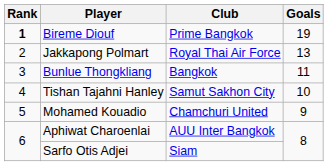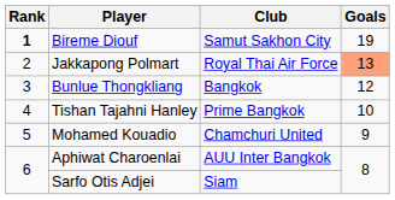 <table class="wikitable" style="text-align:center">
 <tr>
 <th>Rank</th>
 <th>Player</th>
 <th>Club</th>
 <th>Goals</th>
 </tr>
 <tr>
 <td><strong>1</strong></td>
 <td align="left"> <a href='#'>Bireme Diouf</a></td>
-<td align="left"><a href='#'>Prime Bangkok</a></td>
+<td align="left"><a href='#'>Samut Sakhon City</a></td>
 <td>19</td>
 </tr>
 <tr>
 <td>2</td>
 <td align="left"> Jakkapong Polmart</td>
 <td align="left"><a href='#'>Royal Thai Air Force</a></td>
-<td>13</td>
+<td style="background: lightsalmon;">13</td>
 </tr>
 <tr>
 <td>3</td>
 <td align="left"> <a href='#'>Bunlue Thongkliang</a></td>
 <td align="left"><a href='#'>Bangkok</a></td>
-<td>11</td>
+<td>12</td>
 </tr>
 <tr>
 <td>4</td>
 <td align="left"> Tishan Tajahni Hanley</td>
-<td align="left"><a href='#'>Samut Sakhon City</a></td>
+<td align="left"><a href='#'>Prime Bangkok</a></td>
 <td>10</td>
 </tr>
 <tr>
 <td>5</td>
 <td align="left"> Mohamed Kouadio</td>
 <td align="left"><a href='#'>Chamchuri United</a></td>
 <td>9</td>
 </tr>
 <tr>
 <td rowspan="2">6</td>
 <td align="left"> Aphiwat Charoenlai</td>
 <td align="left"><a href='#'>AUU Inter Bangkok</a></td>
 <td rowspan="2">8</td>
 </tr>
 <tr>
 <td align="left"> Sarfo Otis Adjei</td>
 <td align="left"><a href='#'>Siam</a></td>
 </tr>
 </table>
